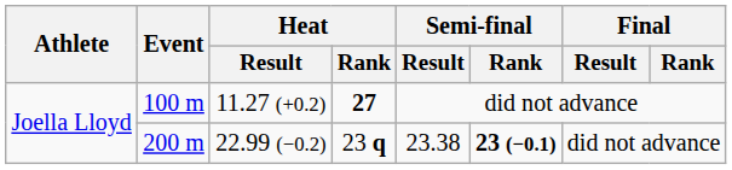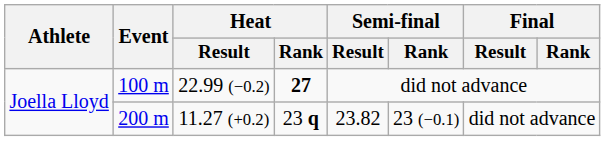 <table class=wikitable style=font-size:90%>
 <tr>
 <th rowspan=2>Athlete</th>
 <th rowspan=2>Event</th>
 <th colspan=2>Heat</th>
 <th colspan=2>Semi-final</th>
 <th colspan=2>Final</th>
 </tr>
 <tr style=font-size:95%>
 <th>Result</th>
 <th>Rank</th>
 <th>Result</th>
 <th>Rank</th>
 <th>Result</th>
 <th>Rank</th>
 </tr>
 <tr align=center>
 <td align=left rowspan=2><a href='#'>Joella Lloyd</a></td>
 <td align=left><a href='#'>100 m</a></td>
-<td>11.27 <small>(+0.2)</small></td>
+<td>22.99 <small>(−0.2)</small></td>
 <td><strong>27</strong></td>
 <td colspan=4>did not advance</td>
 </tr>
 <tr align=center>
 <td align=left><a href='#'>200 m</a></td>
-<td>22.99 <small>(−0.2)</small></td>
+<td>11.27 <small>(+0.2)</small></td>
 <td>23 <strong>q</strong></td>
-<td>23.38</td>
-<td><strong>23 <small>(−0.1)</small></strong></td>
+<td>23.82</td>
+<td>23 <small>(−0.1)</small></td>
 <td colspan=2>did not advance</td>
 </tr>
 </table>
